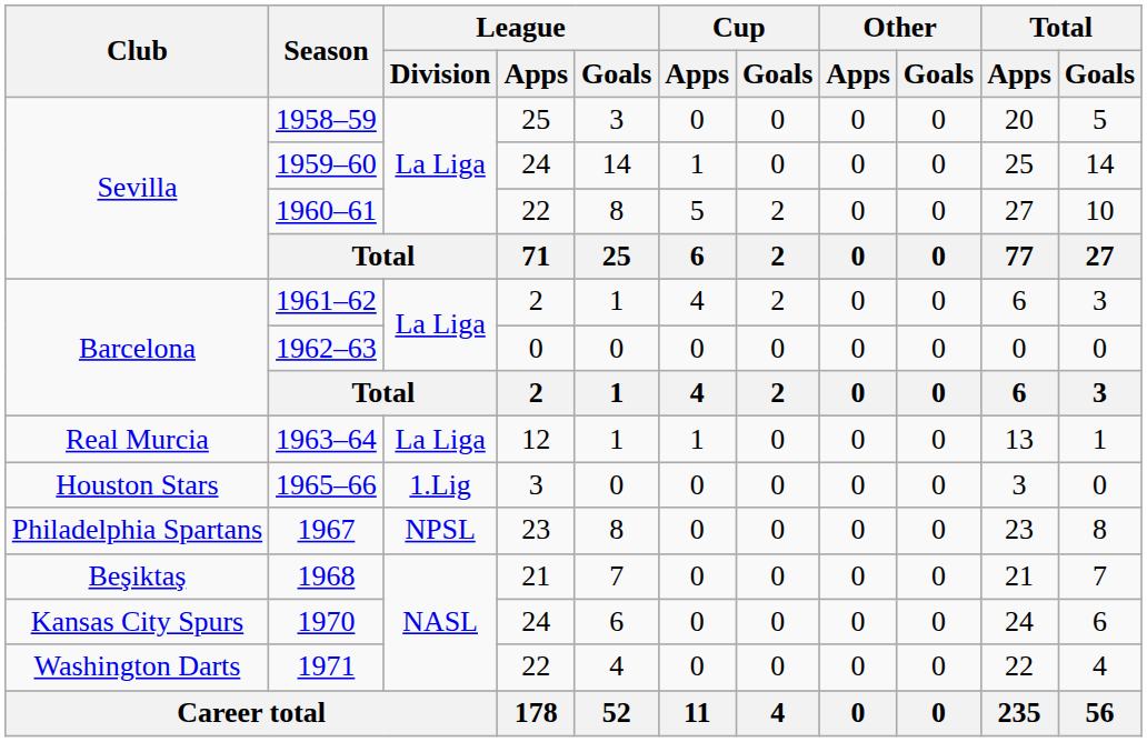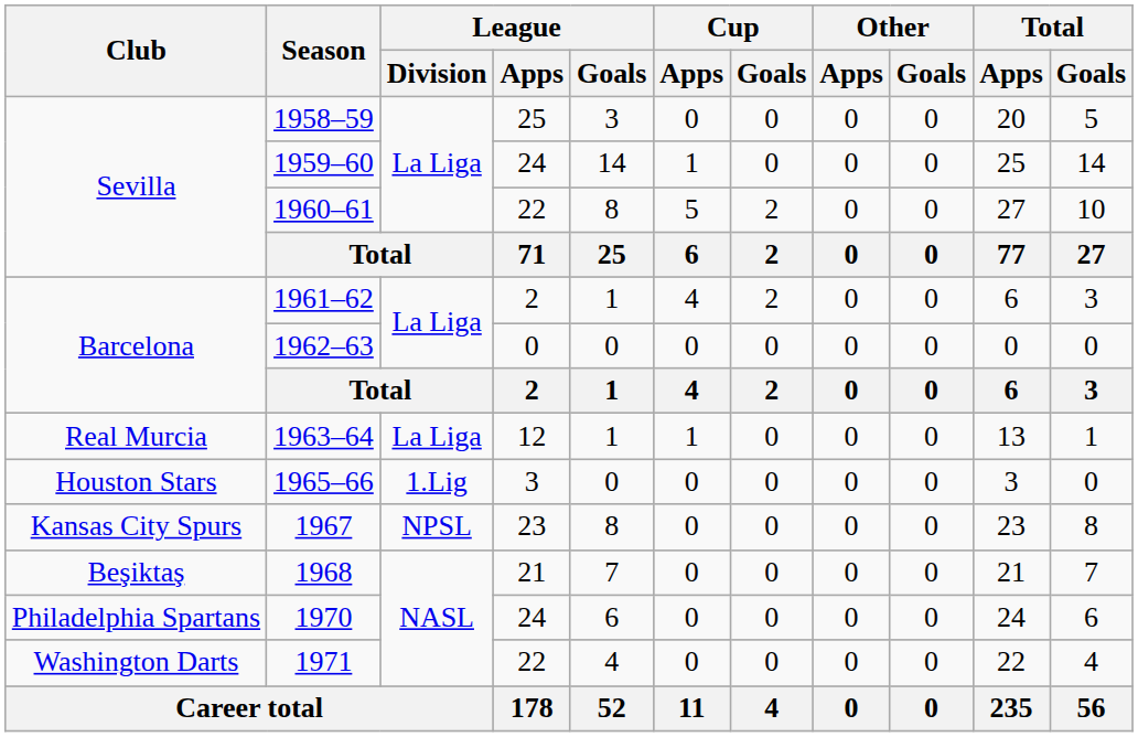 <table class="wikitable" style="text-align: center">
 <tr>
 <th rowspan="2">Club</th>
 <th rowspan="2">Season</th>
 <th colspan="3">League</th>
 <th colspan="2">Cup</th>
 <th colspan="2">Other</th>
 <th colspan="2">Total</th>
 </tr>
 <tr>
 <th>Division</th>
 <th>Apps</th>
 <th>Goals</th>
 <th>Apps</th>
 <th>Goals</th>
 <th>Apps</th>
 <th>Goals</th>
 <th>Apps</th>
 <th>Goals</th>
 </tr>
 <tr>
 <td rowspan="4"><a href='#'>Sevilla</a></td>
 <td><a href='#'>1958–59</a></td>
 <td rowspan="3"><a href='#'>La Liga</a></td>
 <td>25</td>
 <td>3</td>
 <td>0</td>
 <td>0</td>
 <td>0</td>
 <td>0</td>
 <td>20</td>
 <td>5</td>
 </tr>
 <tr>
 <td><a href='#'>1959–60</a></td>
 <td>24</td>
 <td>14</td>
 <td>1</td>
 <td>0</td>
 <td>0</td>
 <td>0</td>
 <td>25</td>
 <td>14</td>
 </tr>
 <tr>
 <td><a href='#'>1960–61</a></td>
 <td>22</td>
 <td>8</td>
 <td>5</td>
 <td>2</td>
 <td>0</td>
 <td>0</td>
 <td>27</td>
 <td>10</td>
 </tr>
 <tr>
 <th colspan="2"><strong>Total</strong></th>
 <th>71</th>
 <th>25</th>
 <th>6</th>
 <th>2</th>
 <th>0</th>
 <th>0</th>
 <th>77</th>
 <th>27</th>
 </tr>
 <tr>
 <td rowspan="3"><a href='#'>Barcelona</a></td>
 <td><a href='#'>1961–62</a></td>
 <td rowspan="2"><a href='#'>La Liga</a></td>
 <td>2</td>
 <td>1</td>
 <td>4</td>
 <td>2</td>
 <td>0</td>
 <td>0</td>
 <td>6</td>
 <td>3</td>
 </tr>
 <tr>
 <td><a href='#'>1962–63</a></td>
 <td>0</td>
 <td>0</td>
 <td>0</td>
 <td>0</td>
 <td>0</td>
 <td>0</td>
 <td>0</td>
 <td>0</td>
 </tr>
 <tr>
 <th colspan="2"><strong>Total</strong></th>
 <th>2</th>
 <th>1</th>
 <th>4</th>
 <th>2</th>
 <th>0</th>
 <th>0</th>
 <th>6</th>
 <th>3</th>
 </tr>
 <tr>
 <td><a href='#'>Real Murcia</a></td>
 <td><a href='#'>1963–64</a></td>
 <td><a href='#'>La Liga</a></td>
 <td>12</td>
 <td>1</td>
 <td>1</td>
 <td>0</td>
 <td>0</td>
 <td>0</td>
 <td>13</td>
 <td>1</td>
 </tr>
 <tr>
 <td><a href='#'>Houston Stars</a></td>
 <td><a href='#'>1965–66</a></td>
 <td><a href='#'>1.Lig</a></td>
 <td>3</td>
 <td>0</td>
 <td>0</td>
 <td>0</td>
 <td>0</td>
 <td>0</td>
 <td>3</td>
 <td>0</td>
 </tr>
 <tr>
-<td><a href='#'>Philadelphia Spartans</a></td>
+<td><a href='#'>Kansas City Spurs</a></td>
 <td><a href='#'>1967</a></td>
 <td><a href='#'>NPSL</a></td>
 <td>23</td>
 <td>8</td>
 <td>0</td>
 <td>0</td>
 <td>0</td>
 <td>0</td>
 <td>23</td>
 <td>8</td>
 </tr>
 <tr>
 <td><a href='#'>Beşiktaş</a></td>
 <td><a href='#'>1968</a></td>
 <td rowspan="3"><a href='#'>NASL</a></td>
 <td>21</td>
 <td>7</td>
 <td>0</td>
 <td>0</td>
 <td>0</td>
 <td>0</td>
 <td>21</td>
 <td>7</td>
 </tr>
 <tr>
-<td><a href='#'>Kansas City Spurs</a></td>
+<td><a href='#'>Philadelphia Spartans</a></td>
 <td><a href='#'>1970</a></td>
 <td>24</td>
 <td>6</td>
 <td>0</td>
 <td>0</td>
 <td>0</td>
 <td>0</td>
 <td>24</td>
 <td>6</td>
 </tr>
 <tr>
 <td><a href='#'>Washington Darts</a></td>
 <td><a href='#'>1971</a></td>
 <td>22</td>
 <td>4</td>
 <td>0</td>
 <td>0</td>
 <td>0</td>
 <td>0</td>
 <td>22</td>
 <td>4</td>
 </tr>
 <tr>
 <th colspan="3"><strong>Career total</strong></th>
 <th>178</th>
 <th>52</th>
 <th>11</th>
 <th>4</th>
 <th>0</th>
 <th>0</th>
 <th>235</th>
 <th>56</th>
 </tr>
 </table>
